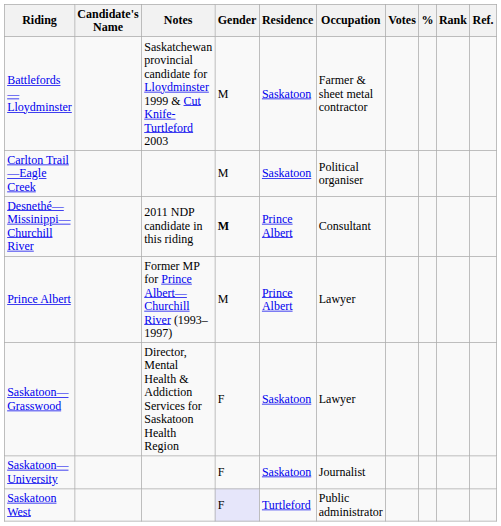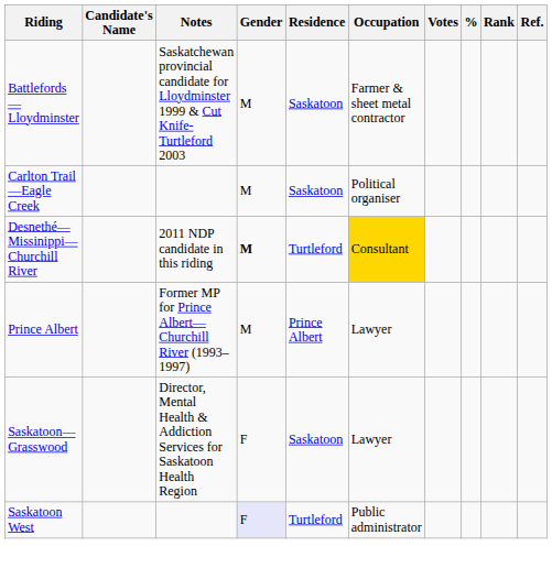 <table class="wikitable sortable">
 <tr>
 <th>Riding</th>
 <th>Candidate's Name</th>
 <th>Notes</th>
 <th>Gender</th>
 <th>Residence</th>
 <th>Occupation</th>
 <th>Votes</th>
 <th>%</th>
 <th>Rank</th>
 <th>Ref.</th>
 </tr>
 <tr>
 <td><a href='#'>Battlefords—Lloydminster</a></td>
 <td></td>
 <td>Saskatchewan provincial candidate for <a href='#'>Lloydminster</a> 1999 & <a href='#'>Cut Knife-Turtleford</a> 2003</td>
 <td>M</td>
 <td><a href='#'>Saskatoon</a></td>
 <td>Farmer & sheet metal contractor</td>
 <td></td>
 <td></td>
 <td></td>
 <td></td>
 </tr>
 <tr>
 <td><a href='#'>Carlton Trail—Eagle Creek</a></td>
 <td></td>
 <td></td>
 <td>M</td>
 <td><a href='#'>Saskatoon</a></td>
 <td>Political organiser</td>
 <td></td>
 <td></td>
 <td></td>
 <td></td>
 </tr>
 <tr>
 <td><a href='#'>Desnethé—Missinippi—Churchill River</a></td>
 <td></td>
 <td>2011 NDP candidate in this riding</td>
 <td><strong>M</strong></td>
-<td><a href='#'>Prince Albert</a></td>
-<td>Consultant</td>
+<td><a href='#'>Turtleford</a></td>
+<td style="background: gold;">Consultant</td>
 <td></td>
 <td></td>
 <td></td>
 <td></td>
 </tr>
 <tr>
 <td><a href='#'>Prince Albert</a></td>
 <td></td>
 <td>Former MP for <a href='#'>Prince Albert—Churchill River</a> (1993–1997)</td>
 <td>M</td>
 <td><a href='#'>Prince Albert</a></td>
 <td>Lawyer</td>
 <td></td>
 <td></td>
 <td></td>
 <td></td>
 </tr>
 <tr>
 <td><a href='#'>Saskatoon—Grasswood</a></td>
 <td></td>
 <td>Director, Mental Health & Addiction Services for Saskatoon Health Region</td>
 <td>F</td>
 <td><a href='#'>Saskatoon</a></td>
 <td>Lawyer</td>
 <td></td>
 <td></td>
 <td></td>
 <td></td>
 </tr>
 <tr>
-<td><a href='#'>Saskatoon—University</a></td>
-<td></td>
-<td></td>
-<td>F</td>
-<td><a href='#'>Saskatoon</a></td>
-<td>Journalist</td>
-<td></td>
-<td></td>
-<td></td>
-<td></td>
-</tr>
-<tr>
 <td><a href='#'>Saskatoon West</a></td>
 <td></td>
 <td></td>
 <td style="background: lavender;">F</td>
 <td><a href='#'>Turtleford</a></td>
 <td>Public administrator</td>
 <td></td>
 <td></td>
 <td></td>
 <td></td>
 </tr>
 </table>
